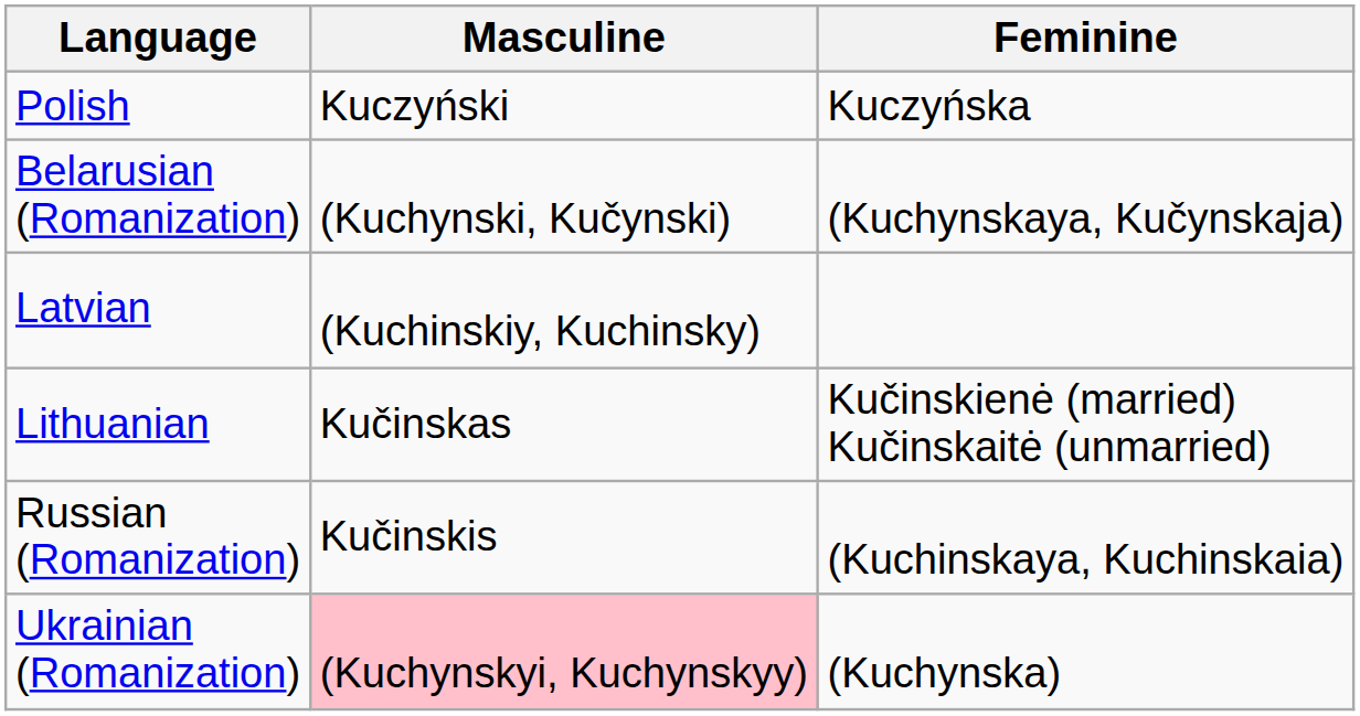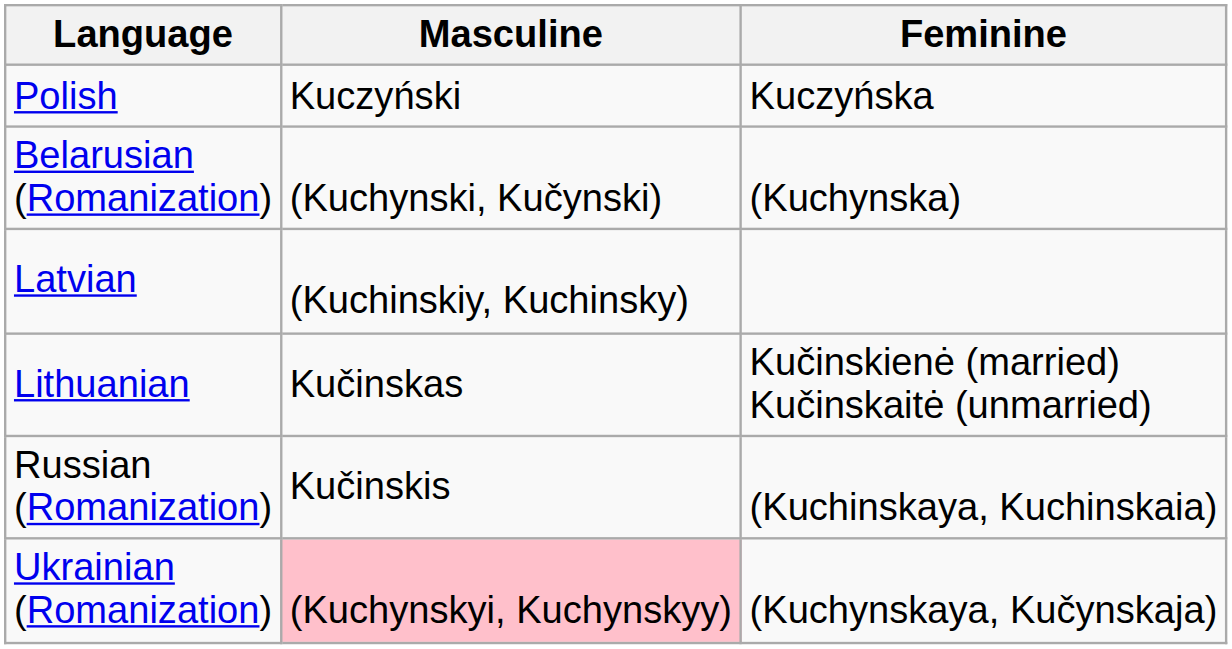 <table class="wikitable">
 <tr>
 <th>Language</th>
 <th>Masculine</th>
 <th>Feminine</th>
 </tr>
 <tr>
 <td><a href='#'>Polish</a></td>
 <td>Kuczyński</td>
 <td>Kuczyńska</td>
 </tr>
 <tr>
 <td><a href='#'>Belarusian</a> <br>(<a href='#'>Romanization</a>)</td>
 <td><br> (Kuchynski, Kučynski)</td>
-<td><br> (Kuchynskaya, Kučynskaja)</td>
+<td><br> (Kuchynska)</td>
 </tr>
 <tr>
 <td><a href='#'>Latvian</a></td>
 <td><br> (Kuchinskiy, Kuchinsky)</td>
 <td></td>
 </tr>
 <tr>
 <td><a href='#'>Lithuanian</a></td>
 <td>Kučinskas</td>
 <td>Kučinskienė (married)<br> Kučinskaitė (unmarried)</td>
 </tr>
 <tr>
 <td>Russian <br>(<a href='#'>Romanization</a>)</td>
 <td>Kučinskis</td>
 <td><br> (Kuchinskaya, Kuchinskaia)</td>
 </tr>
 <tr>
 <td><a href='#'>Ukrainian</a> <br>(<a href='#'>Romanization</a>)</td>
 <td style="background: pink;"><br> (Kuchynskyi, Kuchynskyy)</td>
-<td><br> (Kuchynska)</td>
+<td><br> (Kuchynskaya, Kučynskaja)</td>
 </tr>
 </table>
